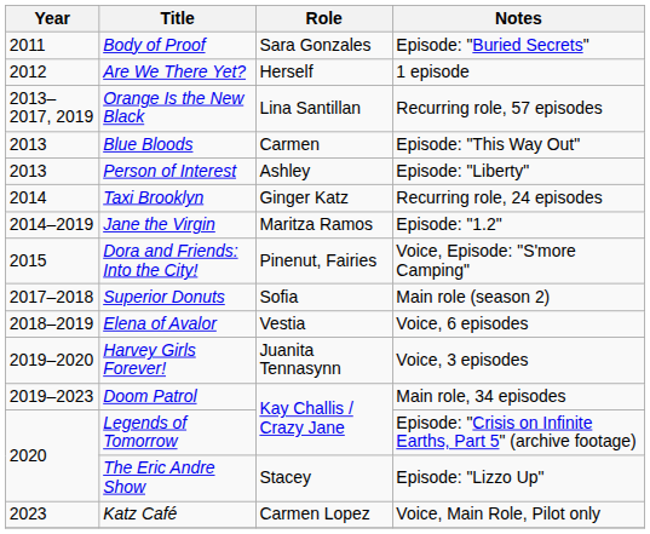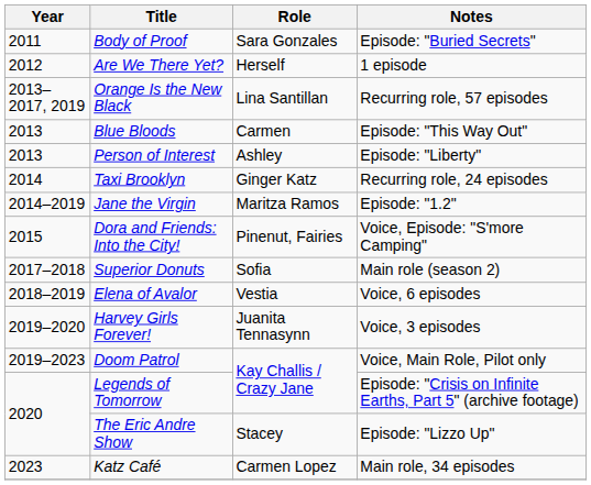 <table class="wikitable sortable">
 <tr>
 <th>Year</th>
 <th>Title</th>
 <th>Role</th>
 <th class="unsortable">Notes</th>
 </tr>
 <tr>
 <td>2011</td>
 <td><em><a href='#'>Body of Proof</a></em></td>
 <td>Sara Gonzales</td>
 <td>Episode: "<a href='#'>Buried Secrets</a>"</td>
 </tr>
 <tr>
 <td>2012</td>
 <td><em><a href='#'>Are We There Yet?</a></em></td>
 <td>Herself</td>
 <td>1 episode</td>
 </tr>
 <tr>
 <td>2013–2017, 2019</td>
 <td><em><a href='#'>Orange Is the New Black</a></em></td>
 <td>Lina Santillan</td>
 <td>Recurring role, 57 episodes</td>
 </tr>
 <tr>
 <td>2013</td>
 <td><em><a href='#'>Blue Bloods</a></em></td>
 <td>Carmen</td>
 <td>Episode: "This Way Out"</td>
 </tr>
 <tr>
 <td>2013</td>
 <td><em><a href='#'>Person of Interest</a></em></td>
 <td>Ashley</td>
 <td>Episode: "Liberty"</td>
 </tr>
 <tr>
 <td>2014</td>
 <td><em><a href='#'>Taxi Brooklyn</a></em></td>
 <td>Ginger Katz</td>
 <td>Recurring role, 24 episodes</td>
 </tr>
 <tr>
 <td>2014–2019</td>
 <td><em><a href='#'>Jane the Virgin</a></em></td>
 <td>Maritza Ramos</td>
 <td>Episode: "1.2"</td>
 </tr>
 <tr>
 <td>2015</td>
 <td><em><a href='#'>Dora and Friends: Into the City!</a></em></td>
 <td>Pinenut, Fairies</td>
 <td>Voice, Episode: "S'more Camping"</td>
 </tr>
 <tr>
 <td>2017–2018</td>
 <td><em><a href='#'>Superior Donuts</a></em></td>
 <td>Sofia</td>
 <td>Main role (season 2)</td>
 </tr>
 <tr>
 <td>2018–2019</td>
 <td><em><a href='#'>Elena of Avalor</a></em></td>
 <td>Vestia</td>
 <td>Voice, 6 episodes</td>
 </tr>
 <tr>
 <td>2019–2020</td>
 <td><em><a href='#'>Harvey Girls Forever!</a></em></td>
 <td>Juanita Tennasynn</td>
 <td>Voice, 3 episodes</td>
 </tr>
 <tr>
 <td>2019–2023</td>
 <td><em><a href='#'>Doom Patrol</a></em></td>
 <td rowspan=2><a href='#'>Kay Challis / Crazy Jane</a></td>
-<td>Main role, 34 episodes</td>
+<td>Voice, Main Role, Pilot only</td>
 </tr>
 <tr>
 <td rowspan="2">2020</td>
 <td><em><a href='#'>Legends of Tomorrow</a></em></td>
 <td>Episode: "<a href='#'>Crisis on Infinite Earths, Part 5</a>" (archive footage)</td>
 </tr>
 <tr>
 <td><em><a href='#'>The Eric Andre Show</a></em></td>
 <td>Stacey</td>
 <td>Episode: "Lizzo Up"</td>
 </tr>
 <tr>
 <td>2023</td>
 <td><em>Katz Café</em></td>
 <td>Carmen Lopez</td>
-<td>Voice, Main Role, Pilot only</td>
+<td>Main role, 34 episodes</td>
 </tr>
 <tr>
 </tr>
 </table>
